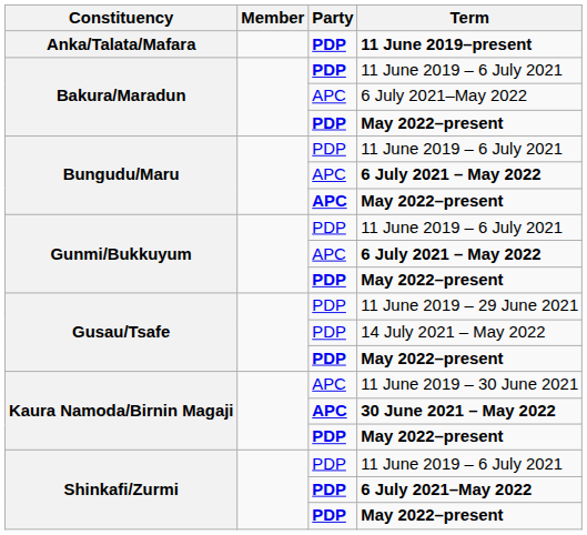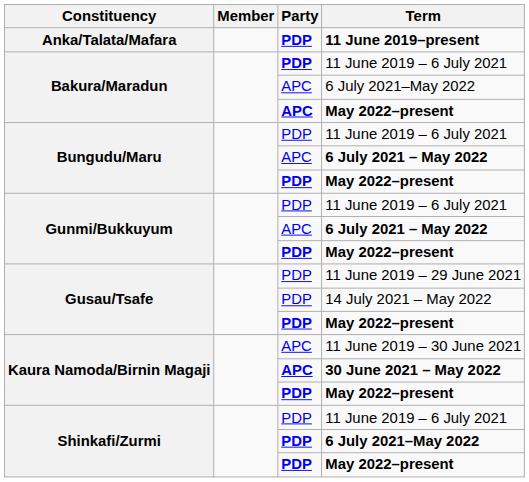 <table class="wikitable">
 <tr valign=bottom>
 <th>Constituency</th>
 <th>Member</th>
 <th>Party</th>
 <th>Term</th>
 </tr>
 <tr>
 <th>Anka/Talata/Mafara</th>
 <td><strong></strong></td>
 <td><strong><a href='#'>PDP</a></strong></td>
 <td><strong>11 June 2019–present</strong></td>
 </tr>
 <tr>
 <th rowspan=3>Bakura/Maradun</th>
 <td rowspan=3><strong></strong></td>
 <td><strong><a href='#'>PDP</a></strong></td>
 <td>11 June 2019 – 6 July 2021</td>
 </tr>
 <tr>
 <td><a href='#'>APC</a></td>
 <td>6 July 2021–May 2022</td>
 </tr>
 <tr>
-<td><strong><a href='#'>PDP</a></strong></td>
+<td><strong><a href='#'>APC</a></strong></td>
 <td><strong>May 2022–present</strong></td>
 </tr>
 <tr>
 <th rowspan=3>Bungudu/Maru</th>
 <td rowspan=3><strong></strong></td>
 <td><a href='#'>PDP</a></td>
 <td>11 June 2019 – 6 July 2021</td>
 </tr>
 <tr>
 <td><a href='#'>APC</a></td>
 <td><strong>6 July 2021 – May 2022</strong></td>
 </tr>
 <tr>
-<td><strong><a href='#'>APC</a></strong></td>
+<td><strong><a href='#'>PDP</a></strong></td>
 <td><strong>May 2022–present</strong></td>
 </tr>
 <tr>
 <th rowspan=3>Gunmi/Bukkuyum</th>
 <td rowspan=3><strong></strong></td>
 <td><a href='#'>PDP</a></td>
 <td>11 June 2019 – 6 July 2021</td>
 </tr>
 <tr>
 <td><a href='#'>APC</a></td>
 <td><strong>6 July 2021 – May 2022</strong></td>
 </tr>
 <tr>
 <td><strong><a href='#'>PDP</a></strong></td>
 <td><strong>May 2022–present</strong></td>
 </tr>
 <tr>
 <th rowspan=3>Gusau/Tsafe</th>
 <td rowspan=3><strong></strong></td>
 <td><a href='#'>PDP</a></td>
 <td>11 June 2019 – 29 June 2021</td>
 </tr>
 <tr>
 <td><a href='#'>PDP</a></td>
 <td>14 July 2021 – May 2022</td>
 </tr>
 <tr>
 <td><strong><a href='#'>PDP</a></strong></td>
 <td><strong>May 2022–present</strong></td>
 </tr>
 <tr>
 <th rowspan=3>Kaura Namoda/Birnin Magaji</th>
 <td rowspan=3><strong></strong></td>
 <td><a href='#'>APC</a></td>
 <td>11 June 2019 – 30 June 2021</td>
 </tr>
 <tr>
 <td><strong><a href='#'>APC</a></strong></td>
 <td><strong>30 June 2021 – May 2022</strong></td>
 </tr>
 <tr>
 <td><strong><a href='#'>PDP</a></strong></td>
 <td><strong>May 2022–present</strong></td>
 </tr>
 <tr>
 <th rowspan=3>Shinkafi/Zurmi</th>
 <td rowspan=3><strong></strong></td>
 <td><a href='#'>PDP</a></td>
 <td>11 June 2019 – 6 July 2021</td>
 </tr>
 <tr>
 <td><strong><a href='#'>PDP</a></strong></td>
 <td><strong>6 July 2021–May 2022</strong></td>
 </tr>
 <tr>
 <td><strong><a href='#'>PDP</a></strong></td>
 <td><strong>May 2022–present</strong></td>
 </tr>
 </table>
